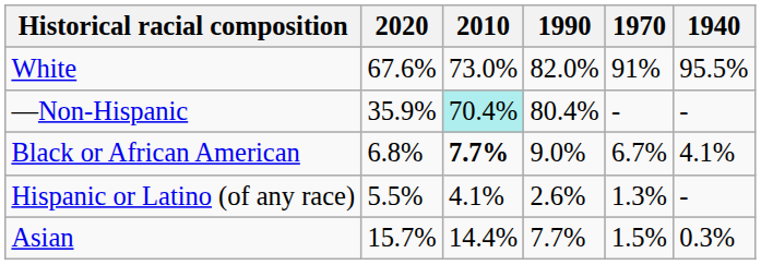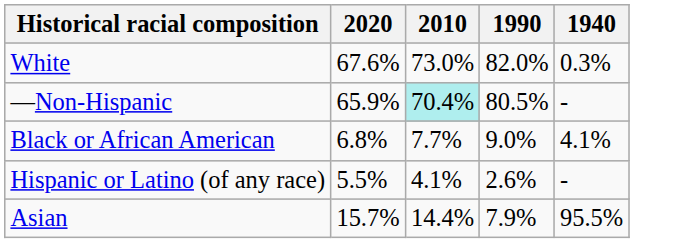 <table class="wikitable sortable collapsible left" style="font-size: 90%,">
 <tr>
 <th>Historical racial composition</th>
 <th>2020</th>
 <th>2010</th>
 <th>1990</th>
-<th>1970</th>
 <th>1940</th>
 </tr>
 <tr>
 <td><a href='#'>White</a></td>
 <td>67.6%</td>
 <td>73.0%</td>
 <td>82.0%</td>
-<td>91%</td>
-<td>95.5%</td>
+<td>0.3%</td>
 </tr>
 <tr>
 <td>—<a href='#'>Non-Hispanic</a></td>
-<td>35.9%</td>
+<td>65.9%</td>
 <td style="background: paleturquoise;">70.4%</td>
-<td>80.4%</td>
-<td>-</td>
+<td>80.5%</td>
 <td>-</td>
 </tr>
 <tr>
 <td><a href='#'>Black or African American</a></td>
 <td>6.8%</td>
-<td><strong>7.7%</strong></td>
+<td>7.7%</td>
 <td>9.0%</td>
-<td>6.7%</td>
 <td>4.1%</td>
 </tr>
 <tr>
 <td><a href='#'>Hispanic or Latino</a> (of any race)</td>
 <td>5.5%</td>
 <td>4.1%</td>
 <td>2.6%</td>
-<td>1.3%</td>
 <td>-</td>
 </tr>
 <tr>
 <td><a href='#'>Asian</a></td>
 <td>15.7%</td>
 <td>14.4%</td>
-<td>7.7%</td>
-<td>1.5%</td>
-<td>0.3%</td>
+<td>7.9%</td>
+<td>95.5%</td>
 </tr>
 </table>
